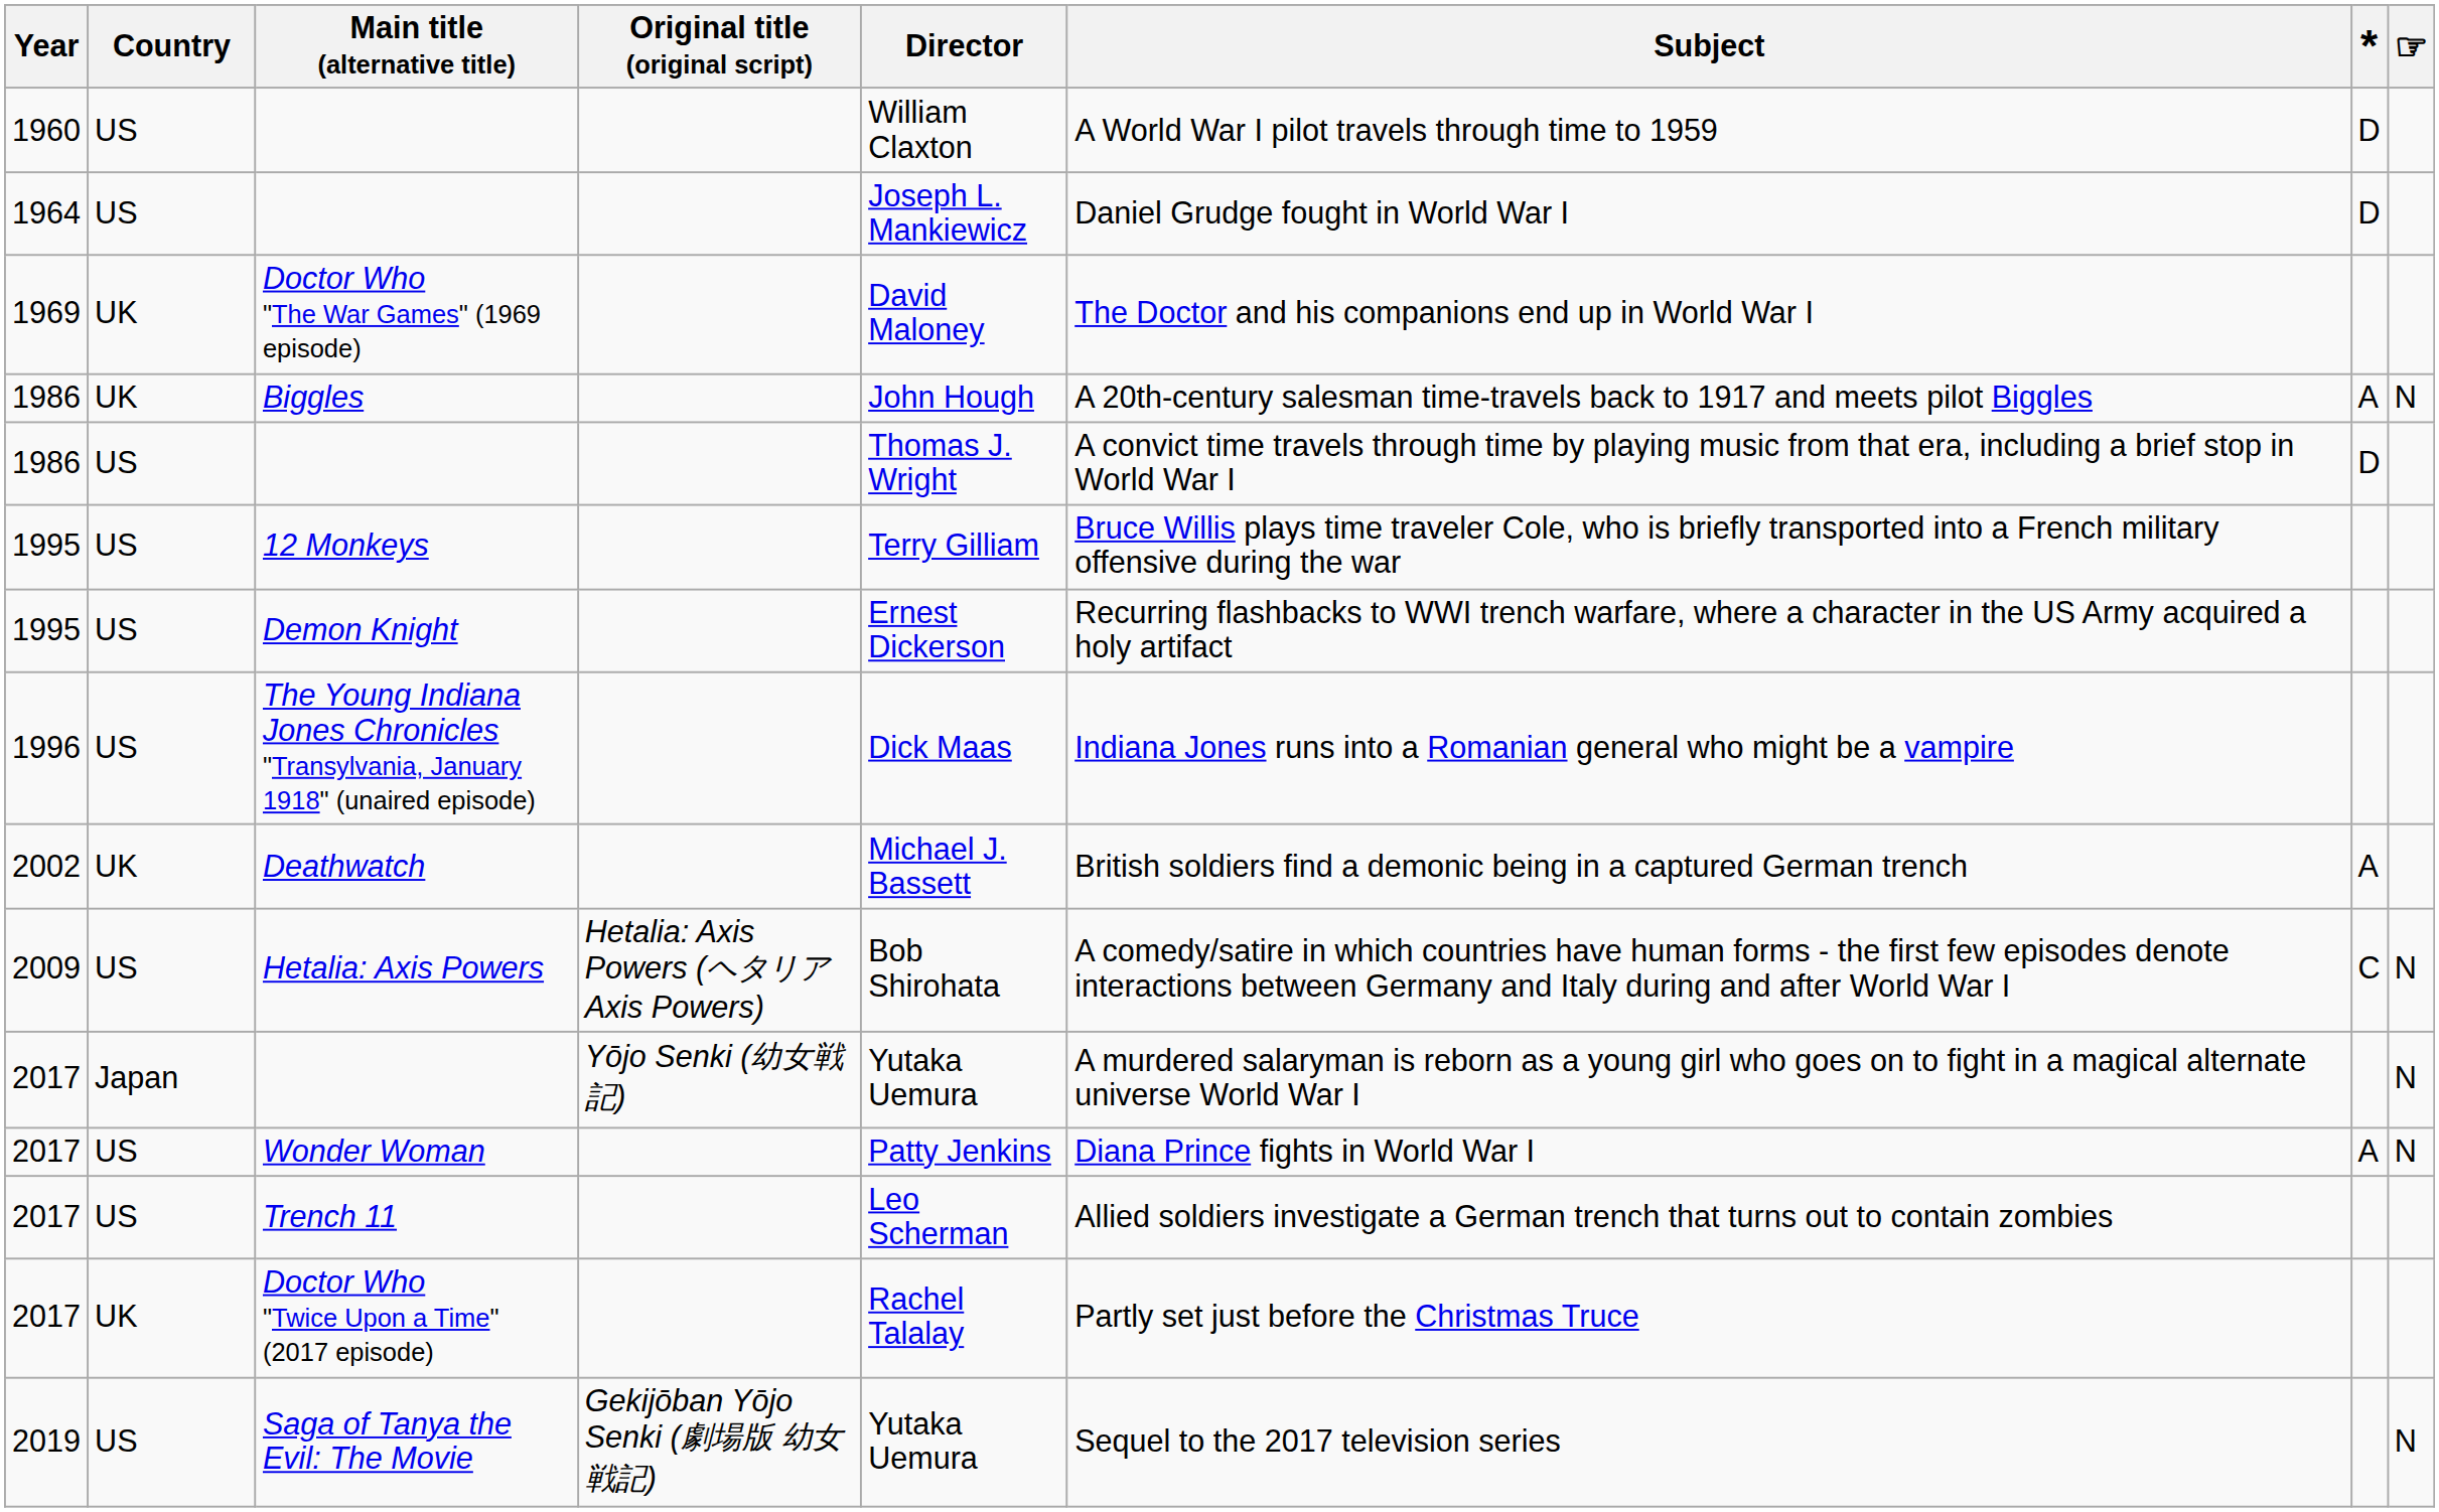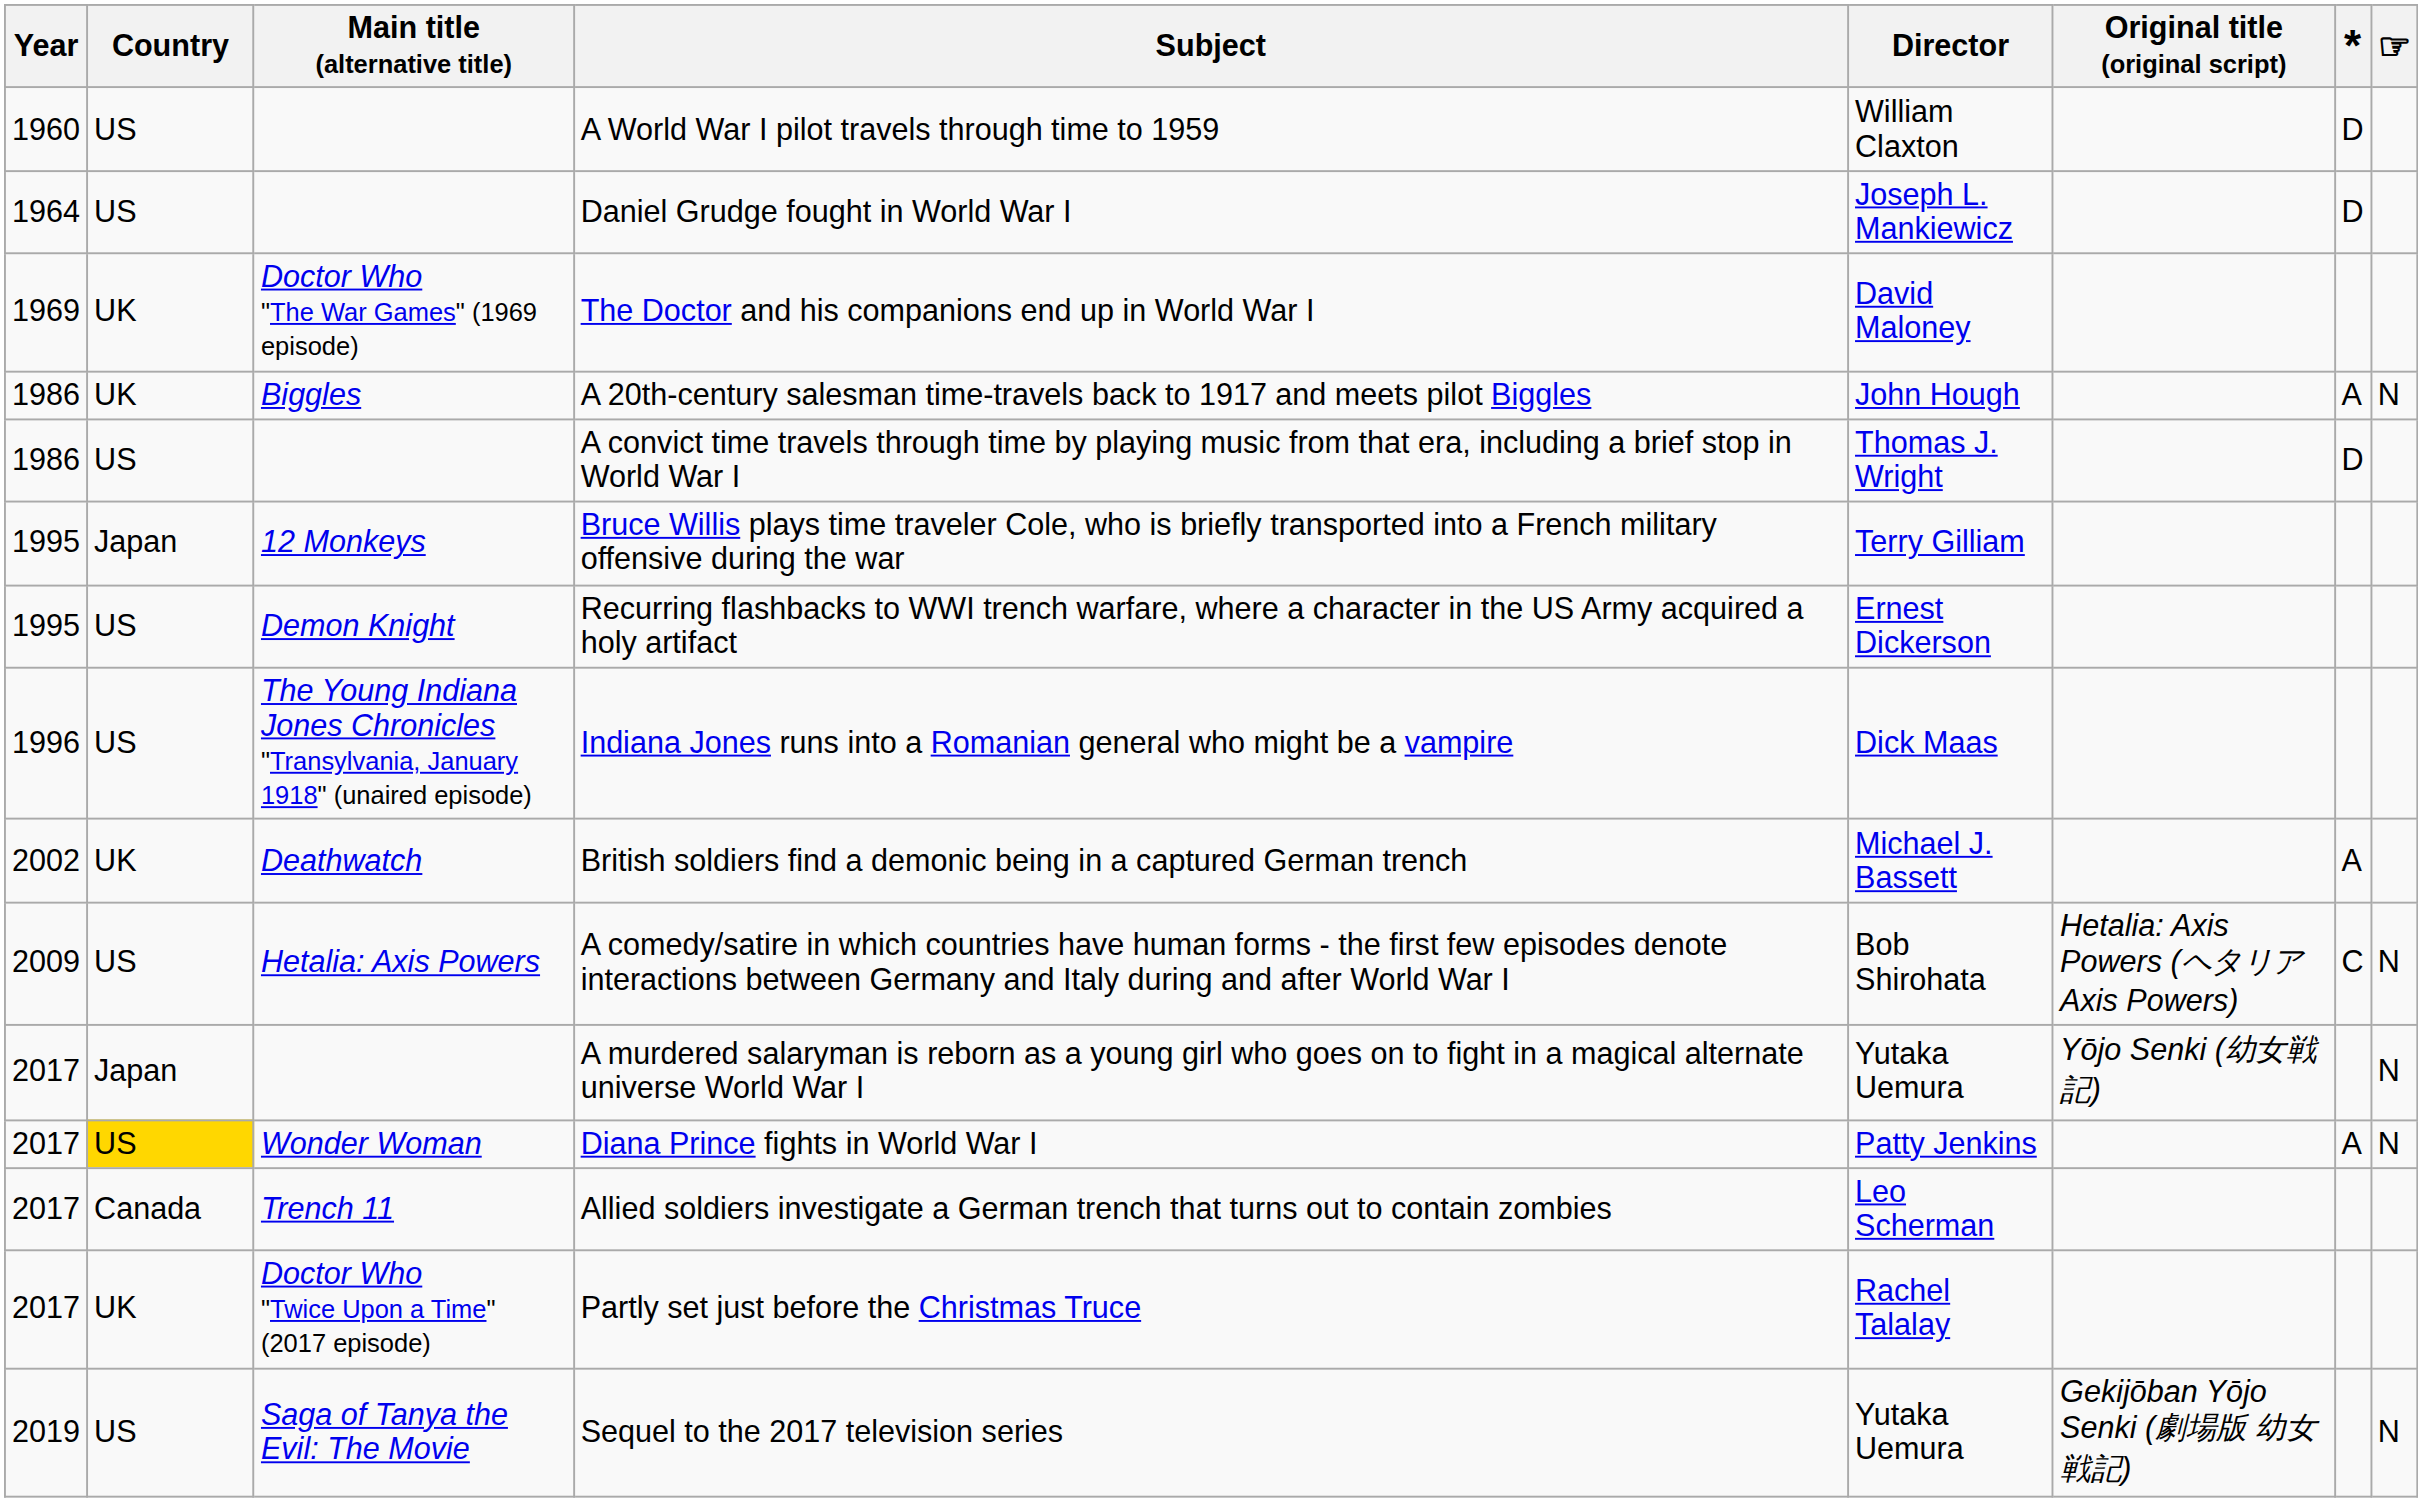 <table class="wikitable sortable" style="width:100%;">
 <tr>
 <th>Year</th>
 <th width= 80>Country</th>
 <th class="unsortable" style="width:160px;">Main title<br><small>(alternative title)</small></th>
+<th class="unsortable">Subject</th>
+<th width=100>Director</th>
 <th class="unsortable" style="width:140px;">Original title<br><small>(original script)</small></th>
-<th width=100>Director</th>
-<th class="unsortable">Subject</th>
 <th width= 3><big><big>*</big></big></th>
 <th width= 3><big>☞</big></th>
 </tr>
 <tr>
 <td>1960</td>
 <td>US</td>
 <td></td>
+<td>A World War I pilot travels through time to 1959</td>
+<td>William Claxton</td>
 <td></td>
-<td>William Claxton</td>
-<td>A World War I pilot travels through time to 1959</td>
 <td>D</td>
 <td></td>
 </tr>
 <tr>
 <td>1964</td>
 <td>US</td>
 <td></td>
+<td>Daniel Grudge fought in World War I</td>
+<td><a href='#'>Joseph L. Mankiewicz</a></td>
 <td></td>
-<td><a href='#'>Joseph L. Mankiewicz</a></td>
-<td>Daniel Grudge fought in World War I</td>
 <td>D</td>
 <td></td>
 </tr>
 <tr>
 <td>1969</td>
 <td>UK</td>
 <td><em><a href='#'>Doctor Who</a></em><br><small>"<a href='#'>The War Games</a>" (1969 episode)</small></td>
+<td><a href='#'>The Doctor</a> and his companions end up in World War I</td>
+<td><a href='#'>David Maloney</a></td>
 <td></td>
-<td><a href='#'>David Maloney</a></td>
-<td><a href='#'>The Doctor</a> and his companions end up in World War I</td>
 <td></td>
 <td></td>
 </tr>
 <tr>
 <td>1986</td>
 <td>UK</td>
 <td><em><a href='#'>Biggles</a></em></td>
+<td>A 20th-century salesman time-travels back to 1917 and meets pilot <a href='#'>Biggles</a></td>
+<td><a href='#'>John Hough</a></td>
 <td></td>
-<td><a href='#'>John Hough</a></td>
-<td>A 20th-century salesman time-travels back to 1917 and meets pilot <a href='#'>Biggles</a></td>
 <td>A</td>
 <td>N</td>
 </tr>
 <tr>
 <td>1986</td>
 <td>US</td>
 <td></td>
+<td>A convict time travels through time by playing music from that era, including a brief stop in World War I</td>
+<td><a href='#'>Thomas J. Wright</a></td>
 <td></td>
-<td><a href='#'>Thomas J. Wright</a></td>
-<td>A convict time travels through time by playing music from that era, including a brief stop in World War I</td>
 <td>D</td>
 <td></td>
 </tr>
 <tr>
 <td>1995</td>
-<td>US</td>
+<td>Japan</td>
 <td><em><a href='#'>12 Monkeys</a></em></td>
+<td><a href='#'>Bruce Willis</a> plays time traveler Cole, who is briefly transported into a French military offensive during the war</td>
+<td><a href='#'>Terry Gilliam</a></td>
 <td></td>
-<td><a href='#'>Terry Gilliam</a></td>
-<td><a href='#'>Bruce Willis</a> plays time traveler Cole, who is briefly transported into a French military offensive during the war</td>
 <td></td>
 <td></td>
 </tr>
 <tr>
 <td>1995</td>
 <td>US</td>
 <td><em><a href='#'>Demon Knight</a></em></td>
+<td>Recurring flashbacks to WWI trench warfare, where a character in the US Army acquired a holy artifact</td>
+<td><a href='#'>Ernest Dickerson</a></td>
 <td></td>
-<td><a href='#'>Ernest Dickerson</a></td>
-<td>Recurring flashbacks to WWI trench warfare, where a character in the US Army acquired a holy artifact</td>
 <td></td>
 <td></td>
 </tr>
 <tr>
 <td>1996</td>
 <td>US</td>
 <td><em><a href='#'>The Young Indiana Jones Chronicles</a></em><br><small>"<a href='#'>Transylvania, January 1918</a>" (unaired episode)</small></td>
+<td><a href='#'>Indiana Jones</a> runs into a <a href='#'>Romanian</a> general who might be a <a href='#'>vampire</a></td>
+<td><a href='#'>Dick Maas</a></td>
 <td></td>
-<td><a href='#'>Dick Maas</a></td>
-<td><a href='#'>Indiana Jones</a> runs into a <a href='#'>Romanian</a> general who might be a <a href='#'>vampire</a></td>
 <td></td>
 <td></td>
 </tr>
 <tr>
 <td>2002</td>
 <td>UK</td>
 <td><em><a href='#'>Deathwatch</a></em></td>
+<td>British soldiers find a demonic being in a captured German trench</td>
+<td><a href='#'>Michael J. Bassett</a></td>
 <td></td>
-<td><a href='#'>Michael J. Bassett</a></td>
-<td>British soldiers find a demonic being in a captured German trench</td>
 <td>A</td>
 <td></td>
 </tr>
 <tr>
 <td>2009</td>
 <td>US</td>
 <td><em><a href='#'>Hetalia: Axis Powers</a></em></td>
+<td>A comedy/satire in which countries have human forms - the first few episodes denote interactions between Germany and Italy during and after World War I</td>
+<td>Bob Shirohata</td>
 <td><em>Hetalia: Axis Powers (ヘタリア Axis Powers)</em></td>
-<td>Bob Shirohata</td>
-<td>A comedy/satire in which countries have human forms - the first few episodes denote interactions between Germany and Italy during and after World War I</td>
 <td>C</td>
 <td>N</td>
 </tr>
 <tr>
 <td>2017</td>
 <td>Japan</td>
 <td></td>
+<td>A murdered salaryman is reborn as a young girl who goes on to fight in a magical alternate universe World War I</td>
+<td>Yutaka Uemura</td>
 <td><em>Yōjo Senki (幼女戦記)</em></td>
-<td>Yutaka Uemura</td>
-<td>A murdered salaryman is reborn as a young girl who goes on to fight in a magical alternate universe World War I</td>
 <td></td>
 <td>N</td>
 </tr>
 <tr>
 <td>2017</td>
-<td>US</td>
+<td style="background: gold;">US</td>
 <td><em><a href='#'>Wonder Woman</a></em></td>
+<td><a href='#'>Diana Prince</a> fights in World War I</td>
+<td><a href='#'>Patty Jenkins</a></td>
 <td></td>
-<td><a href='#'>Patty Jenkins</a></td>
-<td><a href='#'>Diana Prince</a> fights in World War I</td>
 <td>A</td>
 <td>N</td>
 </tr>
 <tr>
 <td>2017</td>
-<td>US</td>
+<td>Canada</td>
 <td><em><a href='#'>Trench 11</a></em></td>
+<td>Allied soldiers investigate a German trench that turns out to contain zombies</td>
+<td><a href='#'>Leo Scherman</a></td>
 <td></td>
-<td><a href='#'>Leo Scherman</a></td>
-<td>Allied soldiers investigate a German trench that turns out to contain zombies</td>
 <td></td>
 <td></td>
 </tr>
 <tr>
 <td>2017</td>
 <td>UK</td>
 <td><em><a href='#'>Doctor Who</a></em><br><small>"<a href='#'>Twice Upon a Time</a>" (2017 episode)</small></td>
+<td>Partly set just before the <a href='#'>Christmas Truce</a></td>
+<td><a href='#'>Rachel Talalay</a></td>
 <td></td>
-<td><a href='#'>Rachel Talalay</a></td>
-<td>Partly set just before the <a href='#'>Christmas Truce</a></td>
 <td></td>
 <td></td>
 </tr>
 <tr>
 <td>2019</td>
 <td>US</td>
 <td><em><a href='#'>Saga of Tanya the Evil: The Movie</a></em></td>
+<td>Sequel to the 2017 television series</td>
+<td>Yutaka Uemura</td>
 <td><em>Gekijōban Yōjo Senki (劇場版 幼女戦記)</em></td>
-<td>Yutaka Uemura</td>
-<td>Sequel to the 2017 television series</td>
 <td></td>
 <td>N</td>
 </tr>
 </table>
